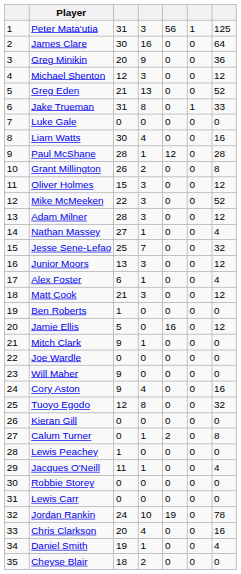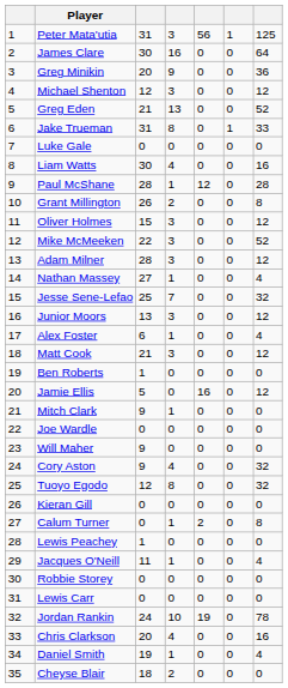 <table class="wikitable defaultcenter col2left" style="font-size:90%;">
 <tr>
 <th style="width:2em;"></th>
 <th>Player</th>
 <th style="width:2em;"></th>
 <th style="width:2em;"></th>
 <th style="width:2em;"></th>
 <th style="width:2em;"></th>
 <th style="width:2em;"></th>
 </tr>
 <tr>
 <td>1</td>
 <td> <a href='#'>Peter Mata'utia</a></td>
 <td>31</td>
 <td>3</td>
 <td>56</td>
 <td>1</td>
 <td>125</td>
 </tr>
 <tr>
 <td>2</td>
 <td> <a href='#'>James Clare</a></td>
 <td>30</td>
 <td>16</td>
 <td>0</td>
 <td>0</td>
 <td>64</td>
 </tr>
 <tr>
 <td>3</td>
 <td> <a href='#'>Greg Minikin</a></td>
 <td>20</td>
 <td>9</td>
 <td>0</td>
 <td>0</td>
 <td>36</td>
 </tr>
 <tr>
 <td>4</td>
 <td> <a href='#'>Michael Shenton</a></td>
 <td>12</td>
 <td>3</td>
 <td>0</td>
 <td>0</td>
 <td>12</td>
 </tr>
 <tr>
 <td>5</td>
 <td> <a href='#'>Greg Eden</a></td>
 <td>21</td>
 <td>13</td>
 <td>0</td>
 <td>0</td>
 <td>52</td>
 </tr>
 <tr>
 <td>6</td>
 <td> <a href='#'>Jake Trueman</a></td>
 <td>31</td>
 <td>8</td>
 <td>0</td>
 <td>1</td>
 <td>33</td>
 </tr>
 <tr>
 <td>7</td>
 <td> <a href='#'>Luke Gale</a></td>
 <td>0</td>
 <td>0</td>
 <td>0</td>
 <td>0</td>
 <td>0</td>
 </tr>
 <tr>
 <td>8</td>
 <td> <a href='#'>Liam Watts</a></td>
 <td>30</td>
 <td>4</td>
 <td>0</td>
 <td>0</td>
 <td>16</td>
 </tr>
 <tr>
 <td>9</td>
 <td> <a href='#'>Paul McShane</a></td>
 <td>28</td>
 <td>1</td>
 <td>12</td>
 <td>0</td>
 <td>28</td>
 </tr>
 <tr>
 <td>10</td>
 <td> <a href='#'>Grant Millington</a></td>
 <td>26</td>
 <td>2</td>
 <td>0</td>
 <td>0</td>
 <td>8</td>
 </tr>
 <tr>
 <td>11</td>
 <td> <a href='#'>Oliver Holmes</a></td>
 <td>15</td>
 <td>3</td>
 <td>0</td>
 <td>0</td>
 <td>12</td>
 </tr>
 <tr>
 <td>12</td>
 <td> <a href='#'>Mike McMeeken</a></td>
 <td>22</td>
 <td>3</td>
 <td>0</td>
 <td>0</td>
 <td>52</td>
 </tr>
 <tr>
 <td>13</td>
 <td> <a href='#'>Adam Milner</a></td>
 <td>28</td>
 <td>3</td>
 <td>0</td>
 <td>0</td>
 <td>12</td>
 </tr>
 <tr>
 <td>14</td>
 <td> <a href='#'>Nathan Massey</a></td>
 <td>27</td>
 <td>1</td>
 <td>0</td>
 <td>0</td>
 <td>4</td>
 </tr>
 <tr>
 <td>15</td>
 <td> <a href='#'>Jesse Sene-Lefao</a></td>
 <td>25</td>
 <td>7</td>
 <td>0</td>
 <td>0</td>
 <td>32</td>
 </tr>
 <tr>
 <td>16</td>
 <td> <a href='#'>Junior Moors</a></td>
 <td>13</td>
 <td>3</td>
 <td>0</td>
 <td>0</td>
 <td>12</td>
 </tr>
 <tr>
 <td>17</td>
 <td> <a href='#'>Alex Foster</a></td>
 <td>6</td>
 <td>1</td>
 <td>0</td>
 <td>0</td>
 <td>4</td>
 </tr>
 <tr>
 <td>18</td>
 <td> <a href='#'>Matt Cook</a></td>
 <td>21</td>
 <td>3</td>
 <td>0</td>
 <td>0</td>
 <td>12</td>
 </tr>
 <tr>
 <td>19</td>
 <td> <a href='#'>Ben Roberts</a></td>
 <td>1</td>
 <td>0</td>
 <td>0</td>
 <td>0</td>
 <td>0</td>
 </tr>
 <tr>
 <td>20</td>
 <td> <a href='#'>Jamie Ellis</a></td>
 <td>5</td>
 <td>0</td>
 <td>16</td>
 <td>0</td>
 <td>12</td>
 </tr>
 <tr>
 <td>21</td>
 <td> <a href='#'>Mitch Clark</a></td>
 <td>9</td>
 <td>1</td>
 <td>0</td>
 <td>0</td>
 <td>0</td>
 </tr>
 <tr>
 <td>22</td>
 <td> <a href='#'>Joe Wardle</a></td>
 <td>0</td>
 <td>0</td>
 <td>0</td>
 <td>0</td>
 <td>0</td>
 </tr>
 <tr>
 <td>23</td>
 <td> <a href='#'>Will Maher</a></td>
 <td>9</td>
 <td>0</td>
 <td>0</td>
 <td>0</td>
 <td>0</td>
 </tr>
 <tr>
 <td>24</td>
 <td> <a href='#'>Cory Aston</a></td>
 <td>9</td>
 <td>4</td>
 <td>0</td>
 <td>0</td>
-<td>16</td>
+<td>32</td>
 </tr>
 <tr>
 <td>25</td>
 <td> <a href='#'>Tuoyo Egodo</a></td>
 <td>12</td>
 <td>8</td>
 <td>0</td>
 <td>0</td>
 <td>32</td>
 </tr>
 <tr>
 <td>26</td>
 <td> <a href='#'>Kieran Gill</a></td>
 <td>0</td>
 <td>0</td>
 <td>0</td>
 <td>0</td>
 <td>0</td>
 </tr>
 <tr>
 <td>27</td>
 <td> <a href='#'>Calum Turner</a></td>
 <td>0</td>
 <td>1</td>
 <td>2</td>
 <td>0</td>
 <td>8</td>
 </tr>
 <tr>
 <td>28</td>
 <td> <a href='#'>Lewis Peachey</a></td>
 <td>1</td>
 <td>0</td>
 <td>0</td>
 <td>0</td>
 <td>0</td>
 </tr>
 <tr>
 <td>29</td>
 <td> <a href='#'>Jacques O'Neill</a></td>
 <td>11</td>
 <td>1</td>
 <td>0</td>
 <td>0</td>
 <td>4</td>
 </tr>
 <tr>
 <td>30</td>
 <td> <a href='#'>Robbie Storey</a></td>
 <td>0</td>
 <td>0</td>
 <td>0</td>
 <td>0</td>
 <td>0</td>
 </tr>
 <tr>
 <td>31</td>
 <td> <a href='#'>Lewis Carr</a></td>
 <td>0</td>
 <td>0</td>
 <td>0</td>
 <td>0</td>
 <td>0</td>
 </tr>
 <tr>
 <td>32</td>
 <td> <a href='#'>Jordan Rankin</a></td>
 <td>24</td>
 <td>10</td>
 <td>19</td>
 <td>0</td>
 <td>78</td>
 </tr>
 <tr>
 <td>33</td>
 <td> <a href='#'>Chris Clarkson</a></td>
 <td>20</td>
 <td>4</td>
 <td>0</td>
 <td>0</td>
 <td>16</td>
 </tr>
 <tr>
 <td>34</td>
 <td> <a href='#'>Daniel Smith</a></td>
 <td>19</td>
 <td>1</td>
 <td>0</td>
 <td>0</td>
 <td>4</td>
 </tr>
 <tr>
 <td>35</td>
 <td> <a href='#'>Cheyse Blair</a></td>
 <td>18</td>
 <td>2</td>
 <td>0</td>
 <td>0</td>
 <td>0</td>
 </tr>
 </table>
